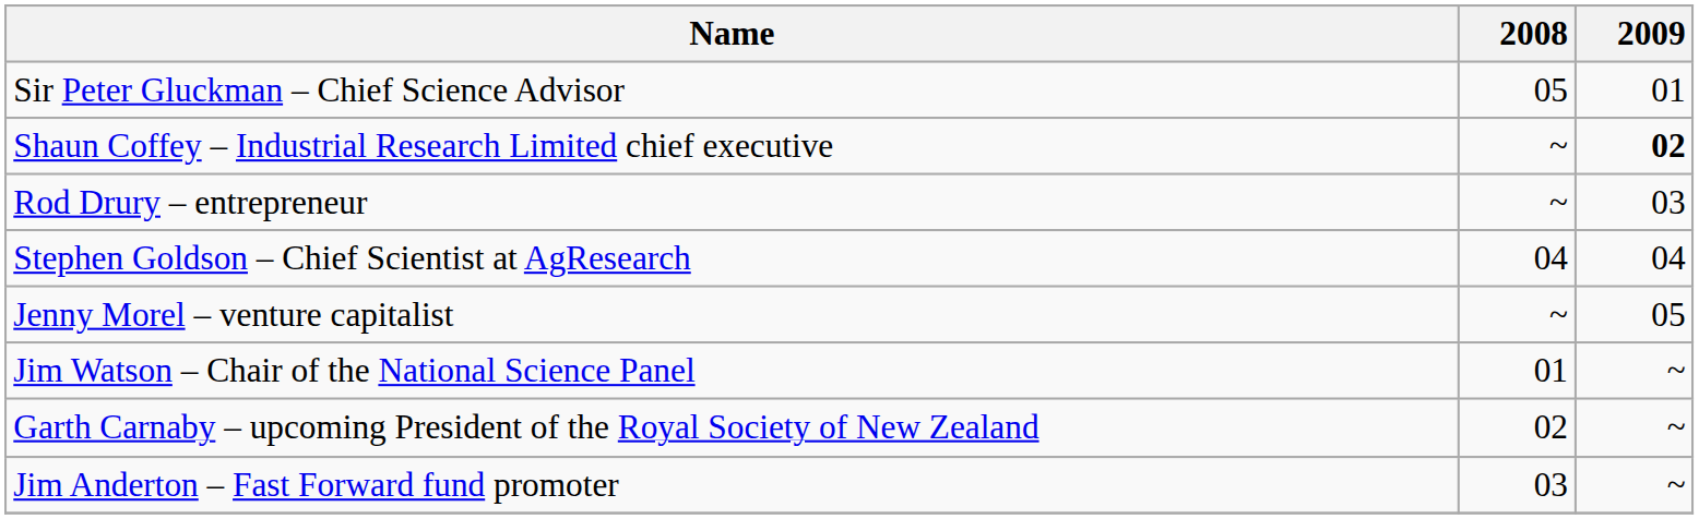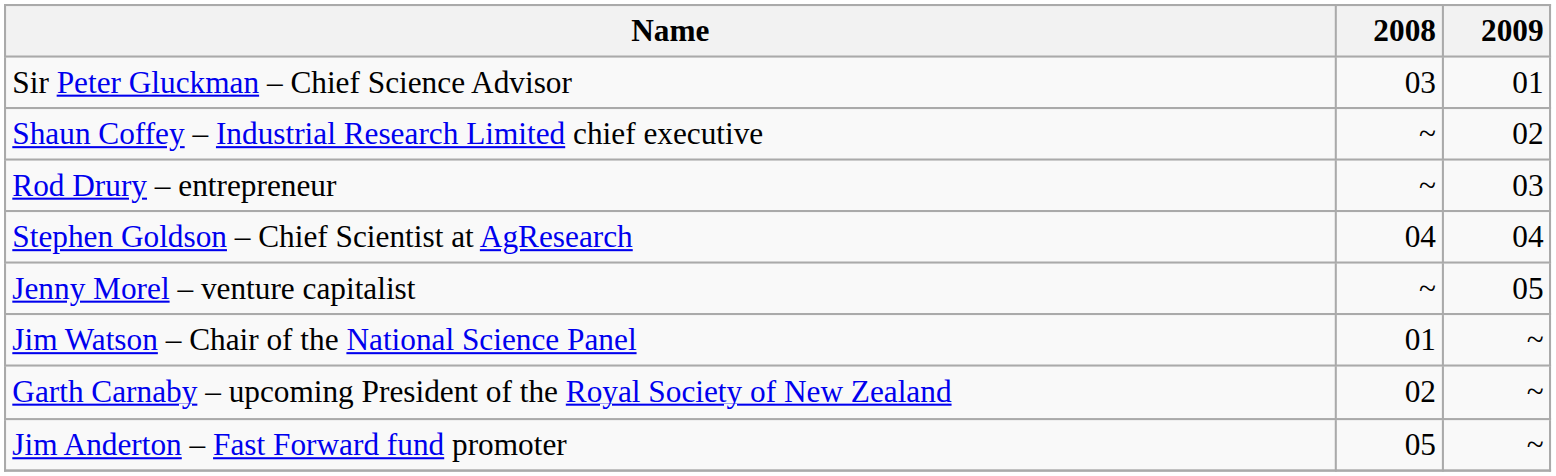 <table class="wikitable sortable" width="85%" style="font-size:95%;">
 <tr>
 <th>Name</th>
 <th style="text-align: right;">2008</th>
 <th style="text-align: right;">2009</th>
 </tr>
 <tr>
 <td>Sir <a href='#'>Peter Gluckman</a> – Chief Science Advisor</td>
-<td style="text-align: right;">05</td>
+<td style="text-align: right;">03</td>
 <td style="text-align: right;">01</td>
 </tr>
 <tr>
 <td><a href='#'>Shaun Coffey</a> – <a href='#'>Industrial Research Limited</a> chief executive</td>
 <td style="text-align: right;">~</td>
-<td style="text-align: right;"><strong>02</strong></td>
+<td style="text-align: right;">02</td>
 </tr>
 <tr>
 <td><a href='#'>Rod Drury</a> – entrepreneur</td>
 <td style="text-align: right;">~</td>
 <td style="text-align: right;">03</td>
 </tr>
 <tr>
 <td><a href='#'>Stephen Goldson</a> – Chief Scientist at <a href='#'>AgResearch</a></td>
 <td style="text-align: right;">04</td>
 <td style="text-align: right;">04</td>
 </tr>
 <tr>
 <td><a href='#'>Jenny Morel</a> – venture capitalist</td>
 <td style="text-align: right;">~</td>
 <td style="text-align: right;">05</td>
 </tr>
 <tr>
 <td><a href='#'>Jim Watson</a> – Chair of the <a href='#'>National Science Panel</a></td>
 <td style="text-align: right;">01</td>
 <td style="text-align: right;">~</td>
 </tr>
 <tr>
 <td><a href='#'>Garth Carnaby</a> – upcoming President of the <a href='#'>Royal Society of New Zealand</a></td>
 <td style="text-align: right;">02</td>
 <td style="text-align: right;">~</td>
 </tr>
 <tr>
 <td><a href='#'>Jim Anderton</a> – <a href='#'>Fast Forward fund</a> promoter</td>
-<td style="text-align: right;">03</td>
+<td style="text-align: right;">05</td>
 <td style="text-align: right;">~</td>
 </tr>
 <tr>
 </tr>
 </table>
